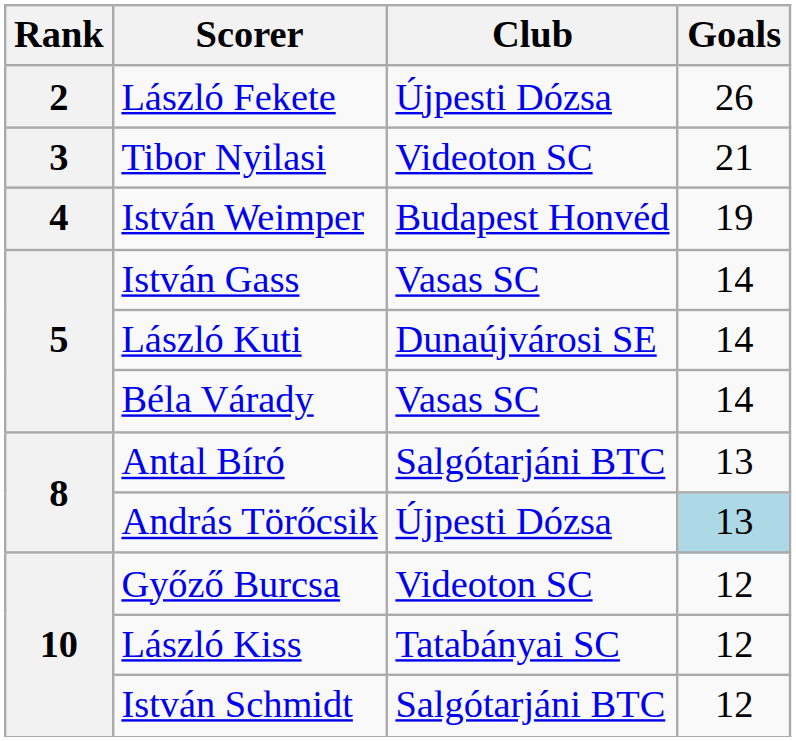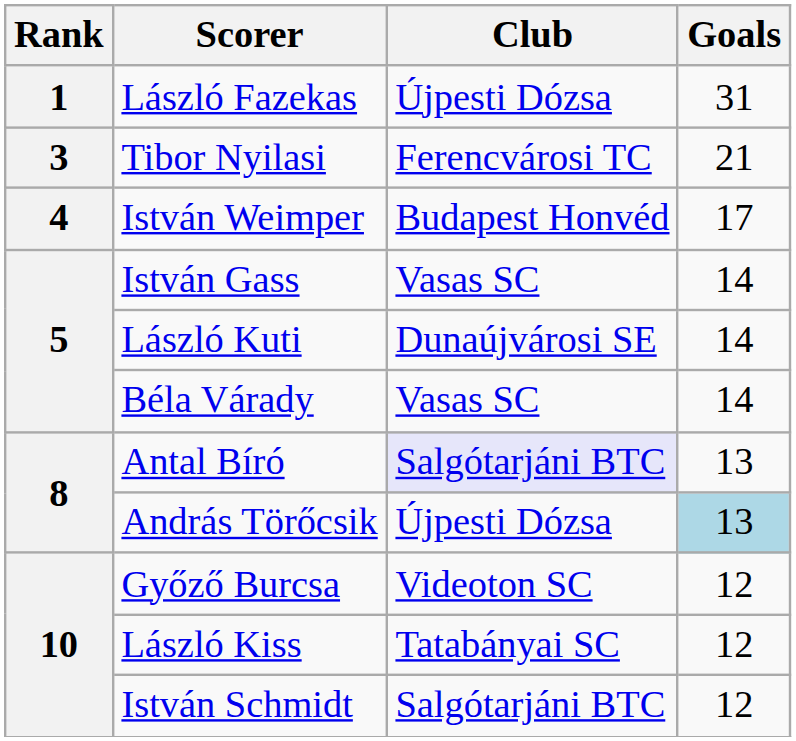 <table class="wikitable" style="text-align:center">
 <tr>
 <th>Rank</th>
 <th>Scorer</th>
 <th>Club</th>
 <th>Goals</th>
 </tr>
 <tr>
-<th rowspan="1">2</th>
-<td align=left> <a href='#'>László Fekete</a></td>
+<th rowspan="1">1</th>
+<td align=left> <a href='#'>László Fazekas</a></td>
 <td align=left><a href='#'>Újpesti Dózsa</a></td>
-<td>26</td>
+<td>31</td>
 </tr>
 <tr>
 <th rowspan="1">3</th>
 <td align=left> <a href='#'>Tibor Nyilasi</a></td>
-<td align=left><a href='#'>Videoton SC</a></td>
+<td align=left><a href='#'>Ferencvárosi TC</a></td>
 <td>21</td>
 </tr>
 <tr>
 <th rowspan="1">4</th>
 <td align=left> <a href='#'>István Weimper</a></td>
 <td align=left><a href='#'>Budapest Honvéd</a></td>
-<td>19</td>
+<td>17</td>
 </tr>
 <tr>
 <th rowspan="3">5</th>
 <td align=left> <a href='#'>István Gass</a></td>
 <td align=left><a href='#'>Vasas SC</a></td>
 <td>14</td>
 </tr>
 <tr>
 <td align=left> <a href='#'>László Kuti</a></td>
 <td align=left><a href='#'>Dunaújvárosi SE</a></td>
 <td>14</td>
 </tr>
 <tr>
 <td align=left> <a href='#'>Béla Várady</a></td>
 <td align=left><a href='#'>Vasas SC</a></td>
 <td>14</td>
 </tr>
 <tr>
 <th rowspan="2">8</th>
 <td align=left> <a href='#'>Antal Bíró</a></td>
-<td align=left><a href='#'>Salgótarjáni BTC</a></td>
+<td align=left style="background: lavender;"><a href='#'>Salgótarjáni BTC</a></td>
 <td>13</td>
 </tr>
 <tr>
 <td align=left> <a href='#'>András Törőcsik</a></td>
 <td align=left><a href='#'>Újpesti Dózsa</a></td>
 <td style="background: lightblue;">13</td>
 </tr>
 <tr>
 <th rowspan="3">10</th>
 <td align=left> <a href='#'>Győző Burcsa</a></td>
 <td align=left><a href='#'>Videoton SC</a></td>
 <td>12</td>
 </tr>
 <tr>
 <td align=left> <a href='#'>László Kiss</a></td>
 <td align=left><a href='#'>Tatabányai SC</a></td>
 <td>12</td>
 </tr>
 <tr>
 <td align=left> <a href='#'>István Schmidt</a></td>
 <td align=left><a href='#'>Salgótarjáni BTC</a></td>
 <td>12</td>
 </tr>
 <tr>
 </tr>
 </table>
